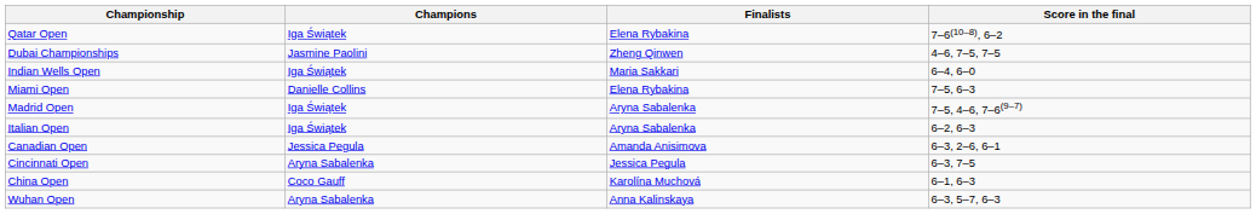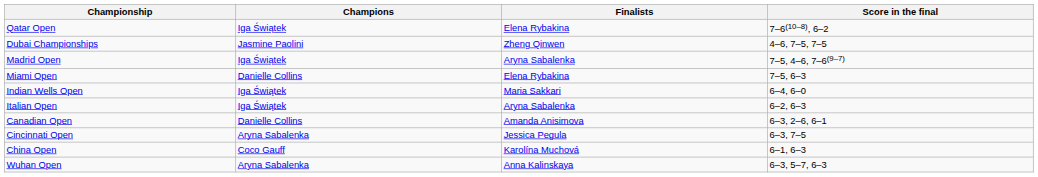 <table class="wikitable" style="font-size:90%;" width="100%">
 <tr>
 <th style="width: 20%;">Championship</th>
 <th style="width: 23%;">Champions</th>
 <th style="width: 23%;">Finalists</th>
 <th style="width: 23%;">Score in the final</th>
 </tr>
 <tr>
 <td><a href='#'>Qatar Open</a></td>
 <td> <a href='#'>Iga Świątek</a></td>
 <td> <a href='#'>Elena Rybakina</a></td>
 <td>7–6<sup>(10–8)</sup>, 6–2</td>
 </tr>
 <tr>
 <td><a href='#'>Dubai Championships</a></td>
 <td> <a href='#'>Jasmine Paolini</a></td>
 <td> <a href='#'>Zheng Qinwen</a></td>
 <td>4–6, 7–5, 7–5</td>
 </tr>
 <tr>
-<td><a href='#'>Indian Wells Open</a></td>
+<td><a href='#'>Madrid Open</a></td>
 <td> <a href='#'>Iga Świątek</a></td>
-<td> <a href='#'>Maria Sakkari</a></td>
-<td>6–4, 6–0</td>
+<td> <a href='#'>Aryna Sabalenka</a></td>
+<td>7–5, 4–6, 7–6<sup>(9–7)</sup></td>
 </tr>
 <tr>
 <td><a href='#'>Miami Open</a></td>
 <td> <a href='#'>Danielle Collins</a></td>
 <td> <a href='#'>Elena Rybakina</a></td>
 <td>7–5, 6–3</td>
 </tr>
 <tr>
-<td><a href='#'>Madrid Open</a></td>
+<td><a href='#'>Indian Wells Open</a></td>
 <td> <a href='#'>Iga Świątek</a></td>
-<td> <a href='#'>Aryna Sabalenka</a></td>
-<td>7–5, 4–6, 7–6<sup>(9–7)</sup></td>
+<td> <a href='#'>Maria Sakkari</a></td>
+<td>6–4, 6–0</td>
 </tr>
 <tr>
 <td><a href='#'>Italian Open</a></td>
 <td> <a href='#'>Iga Świątek</a></td>
 <td> <a href='#'>Aryna Sabalenka</a></td>
 <td>6–2, 6–3</td>
 </tr>
 <tr>
 <td><a href='#'>Canadian Open</a></td>
-<td> <a href='#'>Jessica Pegula</a></td>
+<td> <a href='#'>Danielle Collins</a></td>
 <td> <a href='#'>Amanda Anisimova</a></td>
 <td>6–3, 2–6, 6–1</td>
 </tr>
 <tr>
 <td><a href='#'>Cincinnati Open</a></td>
 <td> <a href='#'>Aryna Sabalenka</a></td>
 <td> <a href='#'>Jessica Pegula</a></td>
 <td>6–3, 7–5</td>
 </tr>
 <tr>
 <td><a href='#'>China Open</a></td>
 <td> <a href='#'>Coco Gauff</a></td>
 <td> <a href='#'>Karolína Muchová</a></td>
 <td>6–1, 6–3</td>
 </tr>
 <tr>
 <td><a href='#'>Wuhan Open</a></td>
 <td> <a href='#'>Aryna Sabalenka</a></td>
 <td> <a href='#'>Anna Kalinskaya</a></td>
 <td>6–3, 5–7, 6–3</td>
 </tr>
 </table>
